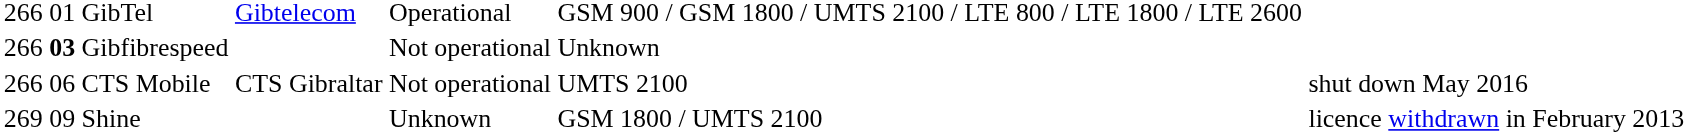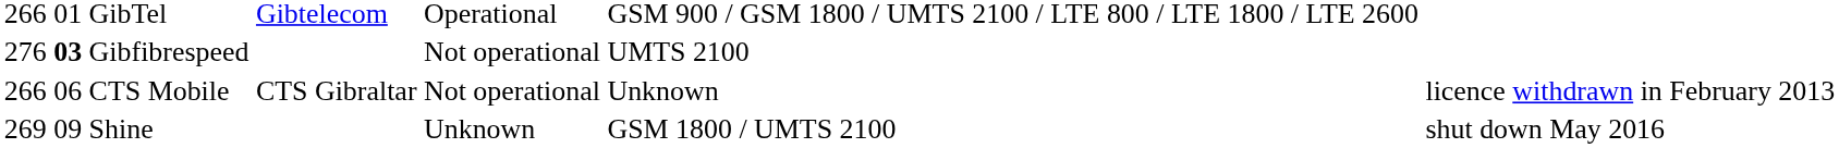 <table>
 <tr>
 <td>266</td>
 <td>01</td>
 <td>GibTel</td>
 <td><a href='#'>Gibtelecom</a></td>
 <td>Operational</td>
 <td>GSM 900 / GSM 1800 / UMTS 2100 / LTE 800 / LTE 1800 / LTE 2600</td>
 <td></td>
 </tr>
 <tr>
-<td>266</td>
+<td>276</td>
 <td><strong>03</strong></td>
 <td>Gibfibrespeed</td>
 <td></td>
 <td>Not operational</td>
-<td>Unknown</td>
+<td>UMTS 2100</td>
 <td></td>
 </tr>
 <tr>
 <td>266</td>
 <td>06</td>
 <td>CTS Mobile</td>
 <td>CTS Gibraltar</td>
 <td>Not operational</td>
-<td>UMTS 2100</td>
-<td> shut down May 2016</td>
+<td>Unknown</td>
+<td>licence <a href='#'>withdrawn</a> in February 2013</td>
 </tr>
 <tr>
 <td>269</td>
 <td>09</td>
 <td>Shine</td>
 <td></td>
 <td>Unknown</td>
 <td>GSM 1800 / UMTS 2100</td>
-<td>licence <a href='#'>withdrawn</a> in February 2013</td>
+<td> shut down May 2016</td>
 </tr>
 </table>
